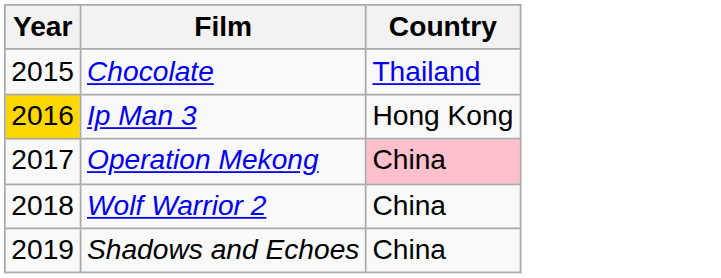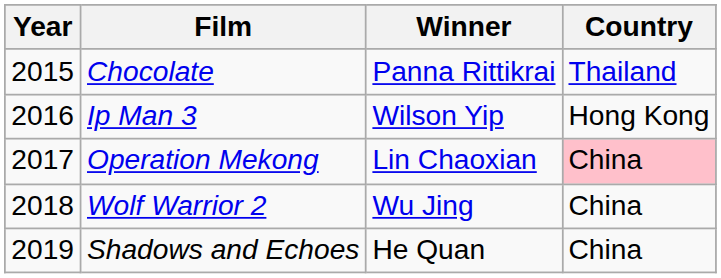 <table class="wikitable sortable plainrowheaders">
 <tr>
 <th>Year</th>
 <th>Film</th>
+<th>Winner</th>
 <th>Country</th>
 </tr>
 <tr>
 <td>2015</td>
 <td><em><a href='#'>Chocolate</a></em></td>
+<td><a href='#'>Panna Rittikrai</a></td>
 <td><a href='#'>Thailand</a></td>
 </tr>
 <tr>
-<td style="background: gold;">2016</td>
+<td>2016</td>
 <td><em><a href='#'>Ip Man 3</a></em></td>
+<td><a href='#'>Wilson Yip</a></td>
 <td>Hong Kong</td>
 </tr>
 <tr>
 <td>2017</td>
 <td><em><a href='#'>Operation Mekong</a></em></td>
+<td><a href='#'>Lin Chaoxian</a></td>
 <td style="background: pink;">China</td>
 </tr>
 <tr>
 <td>2018</td>
 <td><em><a href='#'>Wolf Warrior 2</a></em></td>
+<td><a href='#'>Wu Jing</a></td>
 <td>China</td>
 </tr>
 <tr>
 <td>2019</td>
 <td><em>Shadows and Echoes</em></td>
+<td>He Quan</td>
 <td>China</td>
 </tr>
 </table>
